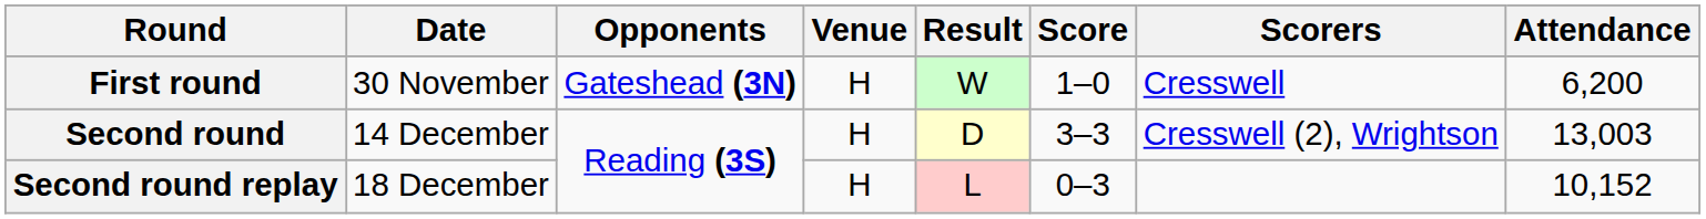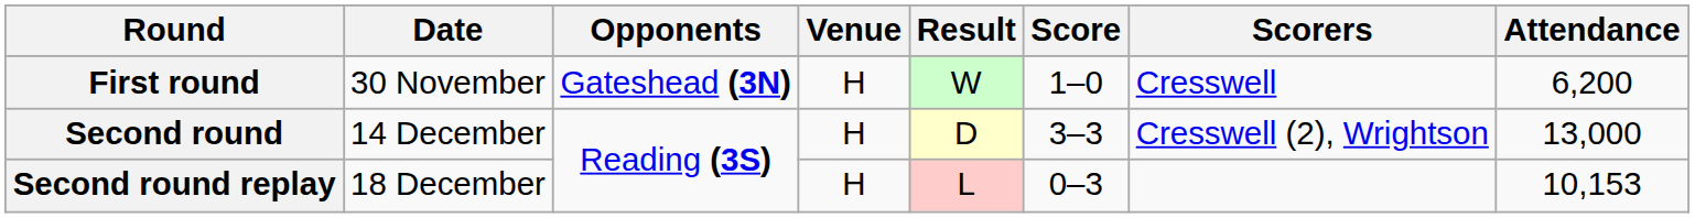 <table class="wikitable" style="text-align:center">
 <tr>
 <th>Round</th>
 <th>Date</th>
 <th>Opponents</th>
 <th>Venue</th>
 <th>Result</th>
 <th>Score</th>
 <th>Scorers</th>
 <th>Attendance</th>
 </tr>
 <tr>
 <th>First round</th>
 <td>30 November</td>
 <td><a href='#'>Gateshead</a> <strong>(<a href='#'>3N</a>)</strong></td>
 <td>H</td>
 <td style="background-color:#CCFFCC">W</td>
 <td>1–0</td>
 <td align="left"><a href='#'>Cresswell</a></td>
 <td>6,200</td>
 </tr>
 <tr>
 <th>Second round</th>
 <td>14 December</td>
 <td rowspan=2><a href='#'>Reading</a> <strong>(<a href='#'>3S</a>)</strong></td>
 <td>H</td>
 <td style="background-color:#FFFFCC">D</td>
 <td>3–3</td>
 <td align="left"><a href='#'>Cresswell</a> (2), <a href='#'>Wrightson</a></td>
-<td>13,003</td>
+<td>13,000</td>
 </tr>
 <tr>
 <th>Second round replay</th>
 <td>18 December</td>
 <td>H</td>
 <td style="background-color:#FFCCCC">L</td>
 <td>0–3</td>
 <td align="left"></td>
-<td>10,152</td>
+<td>10,153</td>
 </tr>
 </table>
